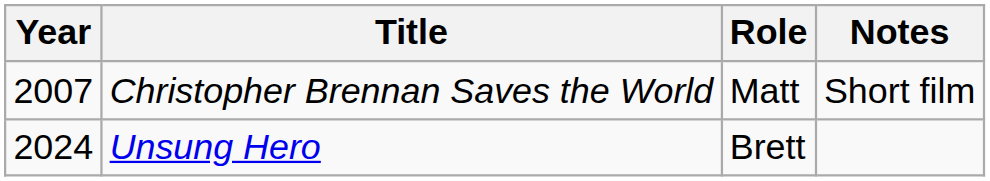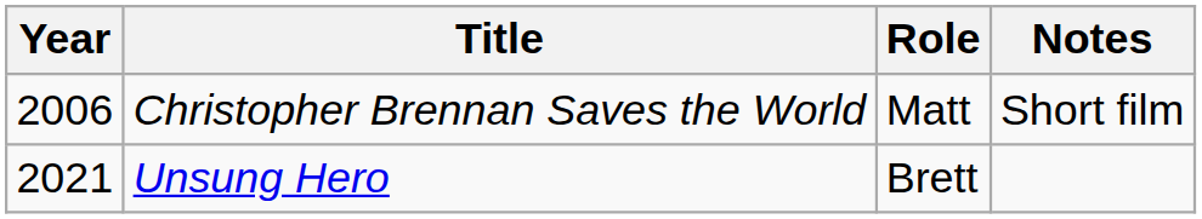 <table class="wikitable sortable">
 <tr>
 <th>Year</th>
 <th>Title</th>
 <th>Role</th>
 <th>Notes</th>
 </tr>
 <tr>
-<td>2007</td>
+<td>2006</td>
 <td><em>Christopher Brennan Saves the World</em></td>
 <td>Matt</td>
 <td>Short film</td>
 </tr>
 <tr>
-<td>2024</td>
+<td>2021</td>
 <td><em><a href='#'>Unsung Hero</a></em></td>
 <td>Brett</td>
 <td></td>
 </tr>
 </table>
